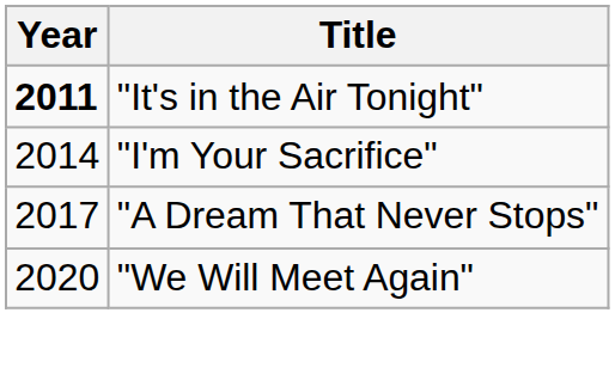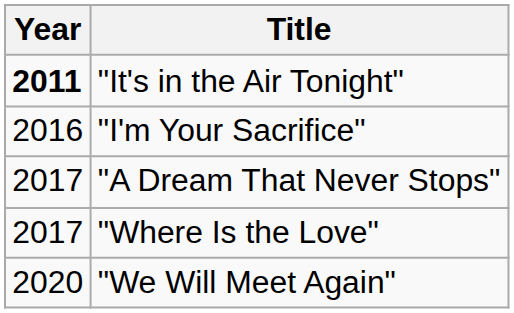 <table class="wikitable">
 <tr>
 <th>Year</th>
 <th>Title</th>
 </tr>
 <tr>
 <td><strong>2011</strong></td>
 <td>"It's in the Air Tonight"</td>
 </tr>
 <tr>
-<td>2014</td>
+<td>2016</td>
 <td>"I'm Your Sacrifice"</td>
 </tr>
 <tr>
 <td>2017</td>
 <td>"A Dream That Never Stops"</td>
 </tr>
 <tr>
+<td>2017</td>
+<td>"Where Is the Love"</td>
+</tr>
+<tr>
 <td>2020</td>
 <td>"We Will Meet Again"</td>
 </tr>
 </table>
